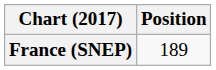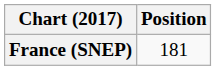 <table class="wikitable plainrowheaders" style="text-align:center">
 <tr>
 <th scope="col">Chart (2017)</th>
 <th scope="col">Position</th>
 </tr>
 <tr>
 <th scope="row">France (SNEP)</th>
-<td>189</td>
+<td>181</td>
 </tr>
 </table>
